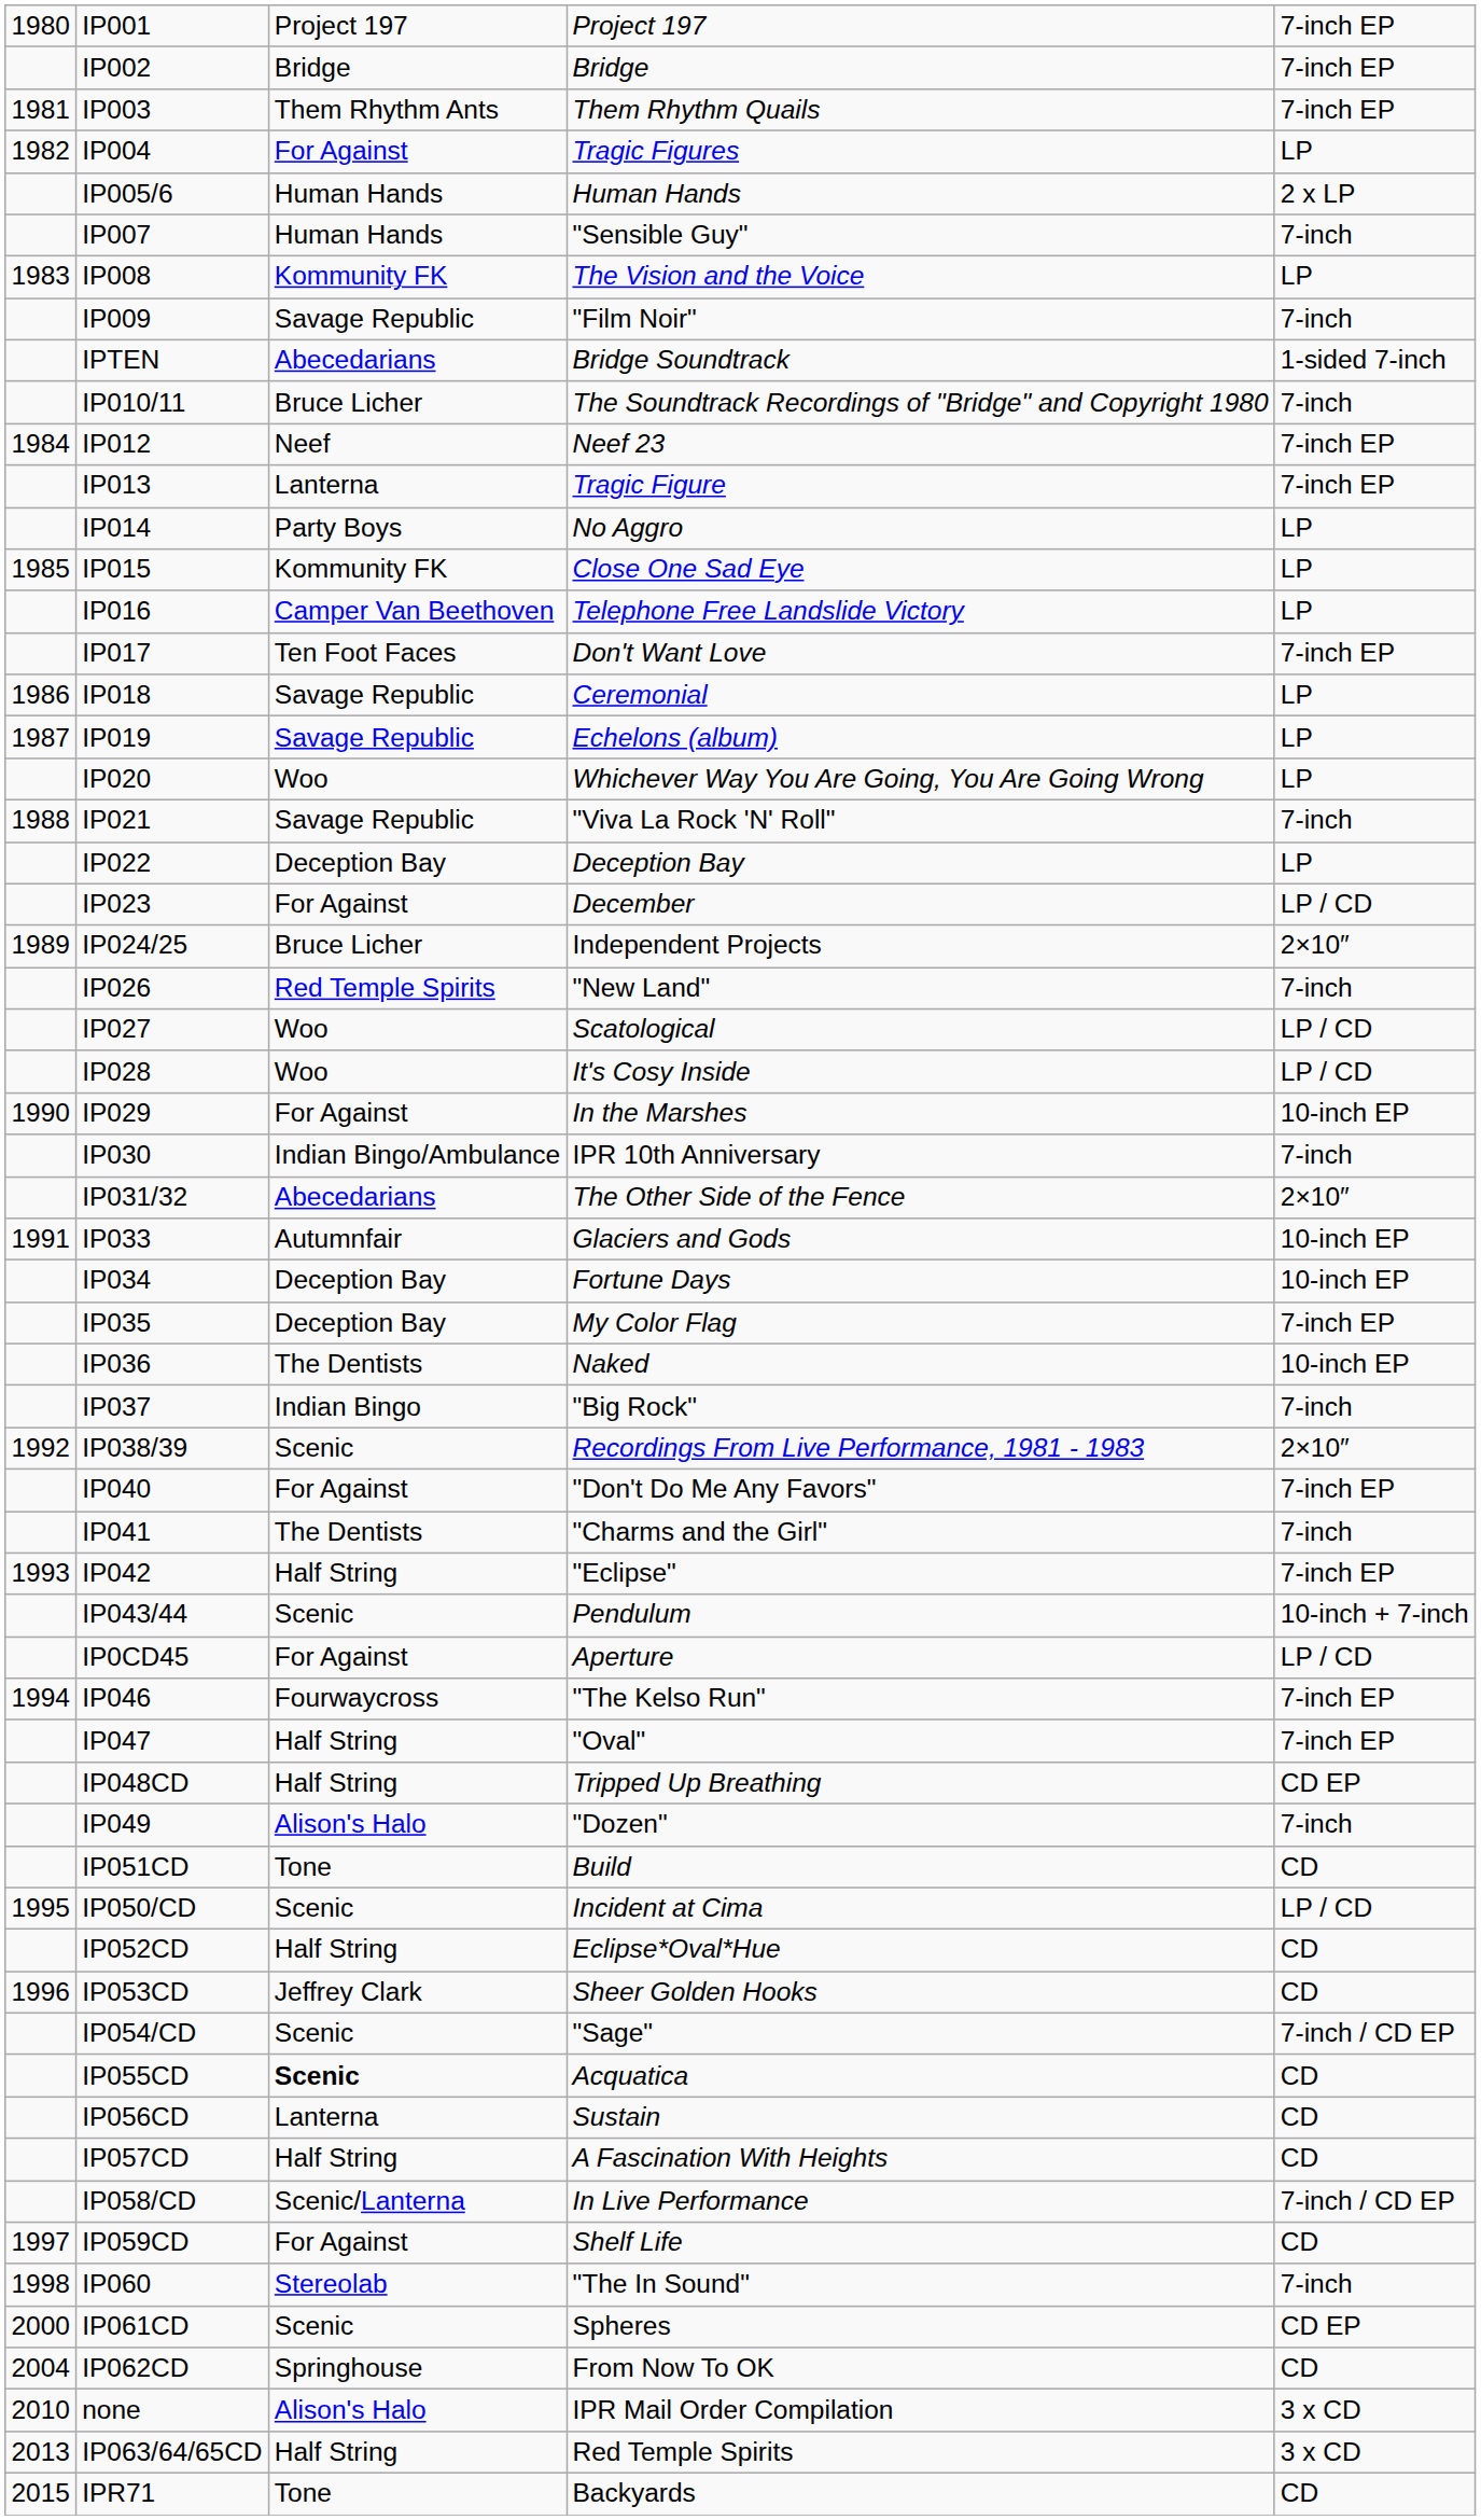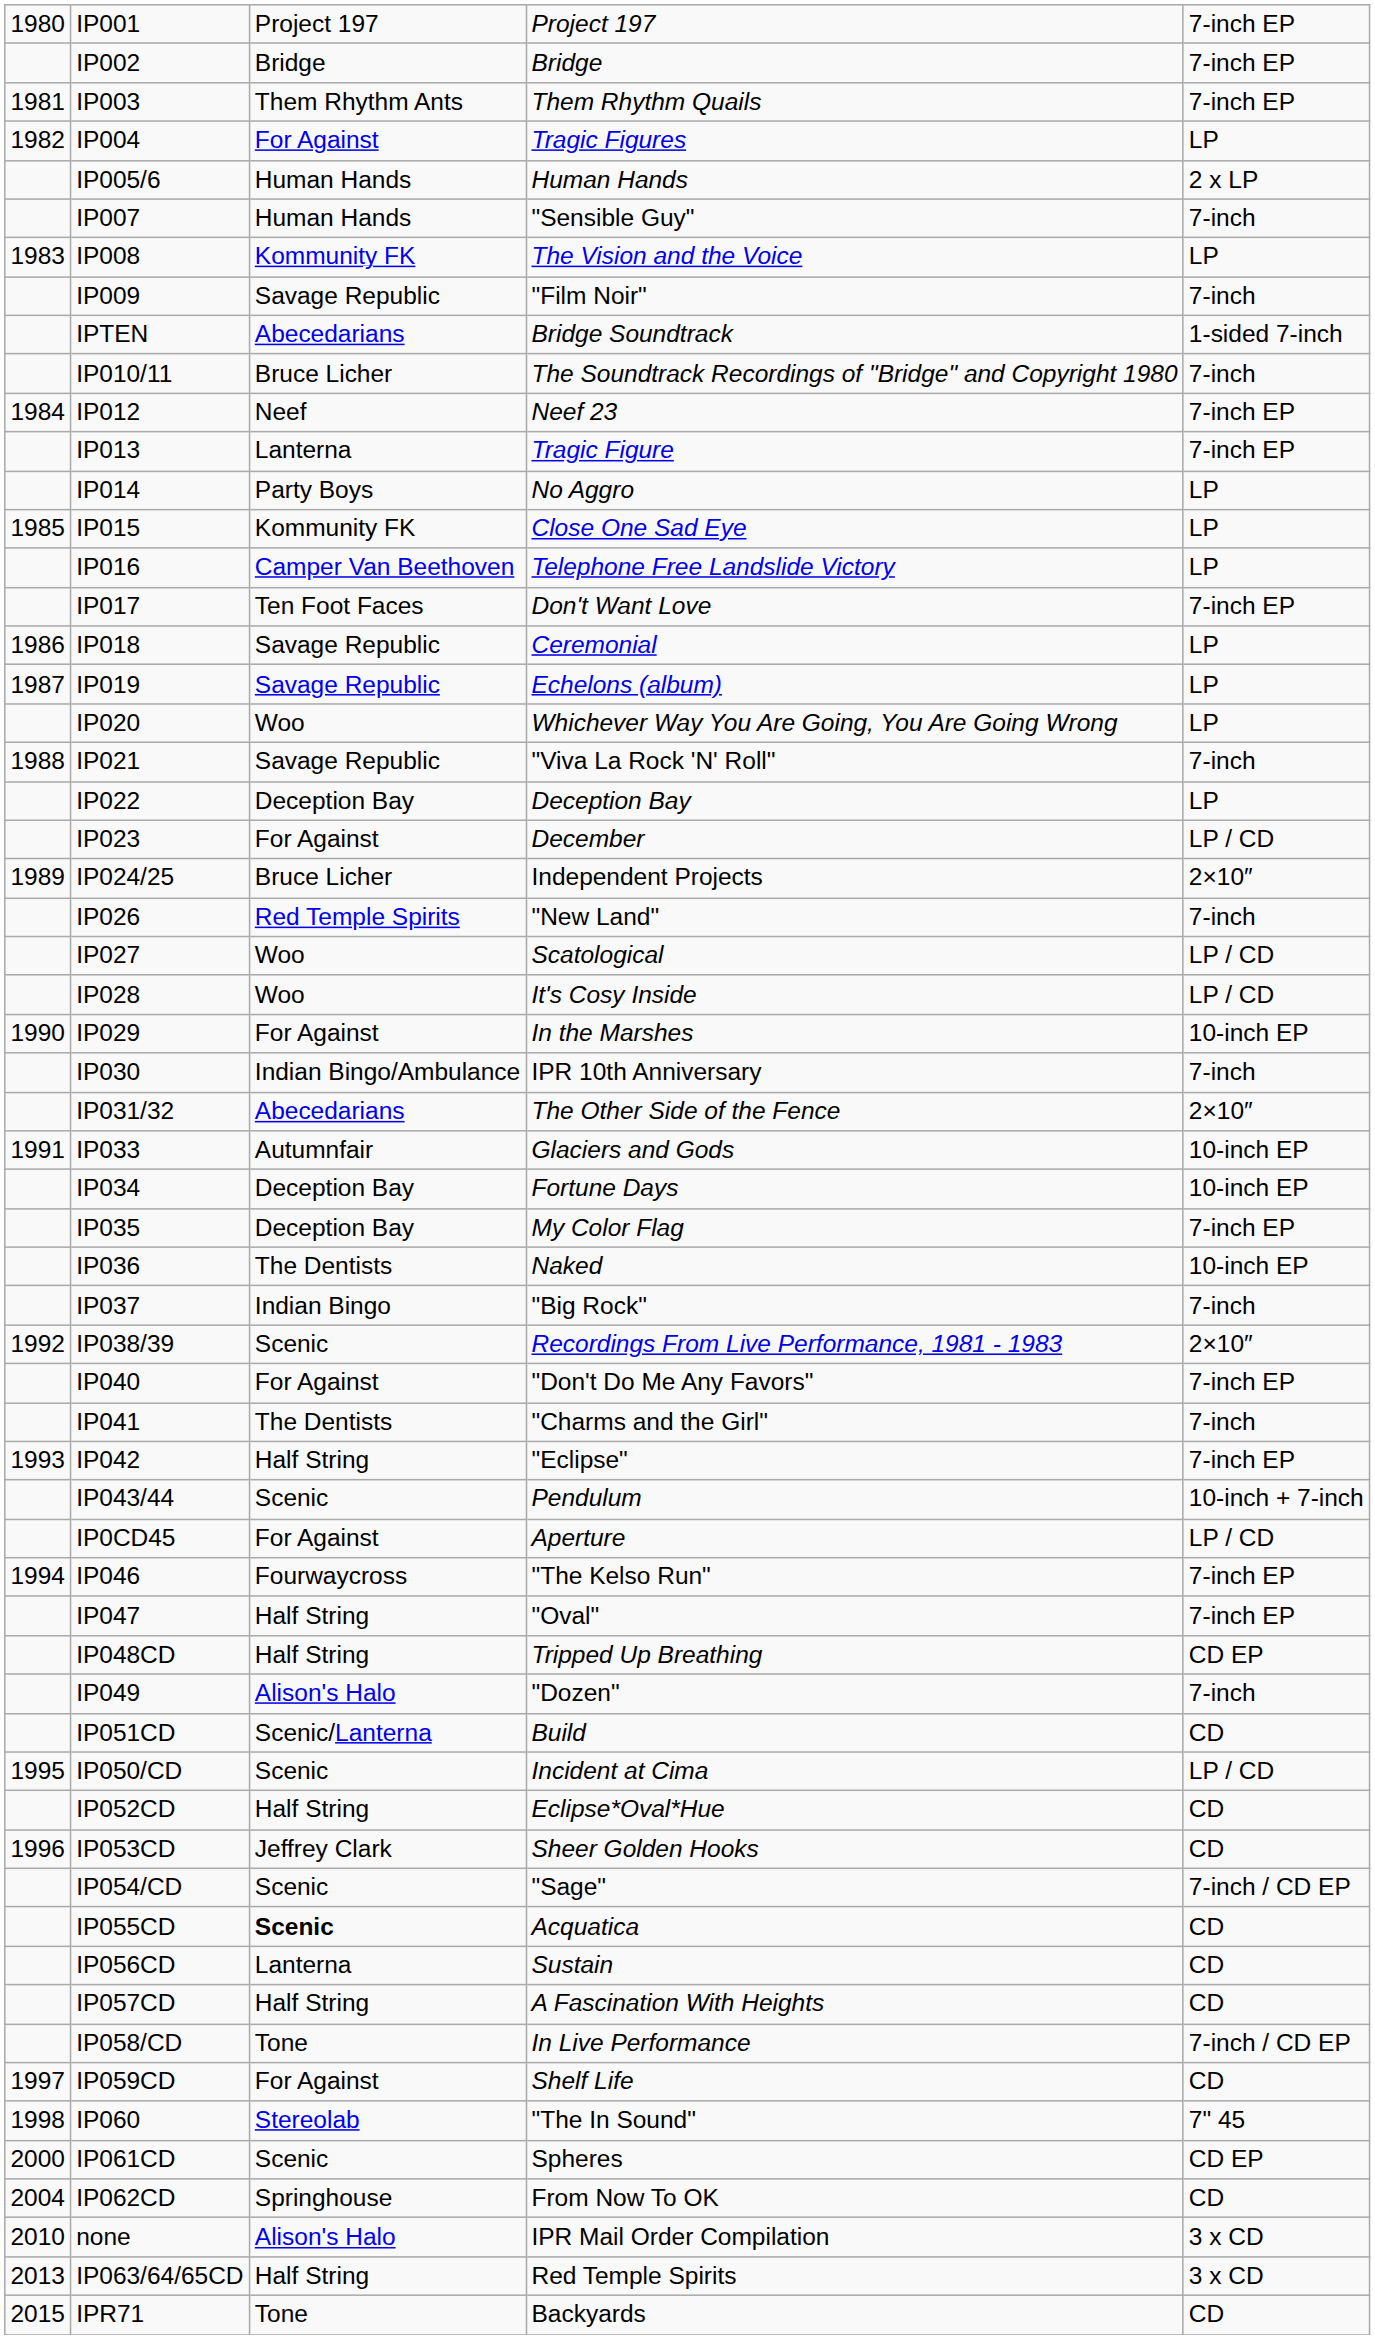 <table class="wikitable mw-collapsible">
 <tr>
 <td>1980</td>
 <td>IP001</td>
 <td>Project 197</td>
 <td><em>Project 197</em></td>
 <td>7-inch EP</td>
 </tr>
 <tr>
 <td></td>
 <td>IP002</td>
 <td>Bridge</td>
 <td><em>Bridge</em></td>
 <td>7-inch EP</td>
 </tr>
 <tr>
 <td>1981</td>
 <td>IP003</td>
 <td>Them Rhythm Ants</td>
 <td><em>Them Rhythm Quails</em></td>
 <td>7-inch EP</td>
 </tr>
 <tr>
 <td>1982</td>
 <td>IP004</td>
 <td><a href='#'>For Against</a></td>
 <td><em><a href='#'>Tragic Figures</a></em></td>
 <td>LP</td>
 </tr>
 <tr>
 <td></td>
 <td>IP005/6</td>
 <td>Human Hands</td>
 <td><em>Human Hands</em></td>
 <td>2 x LP</td>
 </tr>
 <tr>
 <td></td>
 <td>IP007</td>
 <td>Human Hands</td>
 <td>"Sensible Guy"</td>
 <td>7-inch</td>
 </tr>
 <tr>
 <td>1983</td>
 <td>IP008</td>
 <td><a href='#'>Kommunity FK</a></td>
 <td><em><a href='#'>The Vision and the Voice</a></em></td>
 <td>LP</td>
 </tr>
 <tr>
 <td></td>
 <td>IP009</td>
 <td>Savage Republic</td>
 <td>"Film Noir"</td>
 <td>7-inch</td>
 </tr>
 <tr>
 <td></td>
 <td>IPTEN</td>
 <td><a href='#'>Abecedarians</a></td>
 <td><em>Bridge Soundtrack</em></td>
 <td>1-sided 7-inch</td>
 </tr>
 <tr>
 <td></td>
 <td>IP010/11</td>
 <td>Bruce Licher</td>
 <td><em>The Soundtrack Recordings of "Bridge" and Copyright 1980</em></td>
 <td>7-inch</td>
 </tr>
 <tr>
 <td>1984</td>
 <td>IP012</td>
 <td>Neef</td>
 <td><em>Neef 23</em></td>
 <td>7-inch EP</td>
 </tr>
 <tr>
 <td></td>
 <td>IP013</td>
 <td>Lanterna</td>
 <td><em><a href='#'>Tragic Figure</a></em></td>
 <td>7-inch EP</td>
 </tr>
 <tr>
 <td></td>
 <td>IP014</td>
 <td>Party Boys</td>
 <td><em>No Aggro</em></td>
 <td>LP</td>
 </tr>
 <tr>
 <td>1985</td>
 <td>IP015</td>
 <td>Kommunity FK</td>
 <td><em><a href='#'>Close One Sad Eye</a></em></td>
 <td>LP</td>
 </tr>
 <tr>
 <td></td>
 <td>IP016</td>
 <td><a href='#'>Camper Van Beethoven</a></td>
 <td><em><a href='#'>Telephone Free Landslide Victory</a></em></td>
 <td>LP</td>
 </tr>
 <tr>
 <td></td>
 <td>IP017</td>
 <td>Ten Foot Faces</td>
 <td><em>Don't Want Love</em></td>
 <td>7-inch EP</td>
 </tr>
 <tr>
 <td>1986</td>
 <td>IP018</td>
 <td>Savage Republic</td>
 <td><em><a href='#'>Ceremonial</a></em></td>
 <td>LP</td>
 </tr>
 <tr>
 <td>1987</td>
 <td>IP019</td>
 <td><a href='#'>Savage Republic</a></td>
 <td><em><a href='#'>Echelons (album)</a></em></td>
 <td>LP</td>
 </tr>
 <tr>
 <td></td>
 <td>IP020</td>
 <td>Woo</td>
 <td><em>Whichever Way You Are Going, You Are Going Wrong</em></td>
 <td>LP</td>
 </tr>
 <tr>
 <td>1988</td>
 <td>IP021</td>
 <td>Savage Republic</td>
 <td>"Viva La Rock 'N' Roll"</td>
 <td>7-inch</td>
 </tr>
 <tr>
 <td></td>
 <td>IP022</td>
 <td>Deception Bay</td>
 <td><em>Deception Bay</em></td>
 <td>LP</td>
 </tr>
 <tr>
 <td></td>
 <td>IP023</td>
 <td>For Against</td>
 <td><em>December</em></td>
 <td>LP / CD</td>
 </tr>
 <tr>
 <td>1989</td>
 <td>IP024/25</td>
 <td>Bruce Licher</td>
 <td>Independent Projects</td>
 <td>2×10″</td>
 </tr>
 <tr>
 <td></td>
 <td>IP026</td>
 <td><a href='#'>Red Temple Spirits</a></td>
 <td>"New Land"</td>
 <td>7-inch</td>
 </tr>
 <tr>
 <td></td>
 <td>IP027</td>
 <td>Woo</td>
 <td><em>Scatological</em></td>
 <td>LP / CD</td>
 </tr>
 <tr>
 <td></td>
 <td>IP028</td>
 <td>Woo</td>
 <td><em>It's Cosy Inside</em></td>
 <td>LP / CD</td>
 </tr>
 <tr>
 <td>1990</td>
 <td>IP029</td>
 <td>For Against</td>
 <td><em>In the Marshes</em></td>
 <td>10-inch EP</td>
 </tr>
 <tr>
 <td></td>
 <td>IP030</td>
 <td>Indian Bingo/Ambulance</td>
 <td>IPR 10th Anniversary</td>
 <td>7-inch</td>
 </tr>
 <tr>
 <td></td>
 <td>IP031/32</td>
 <td><a href='#'>Abecedarians</a></td>
 <td><em>The Other Side of the Fence</em></td>
 <td>2×10″</td>
 </tr>
 <tr>
 <td>1991</td>
 <td>IP033</td>
 <td>Autumnfair</td>
 <td><em>Glaciers and Gods</em></td>
 <td>10-inch EP</td>
 </tr>
 <tr>
 <td></td>
 <td>IP034</td>
 <td>Deception Bay</td>
 <td><em>Fortune Days</em></td>
 <td>10-inch EP</td>
 </tr>
 <tr>
 <td></td>
 <td>IP035</td>
 <td>Deception Bay</td>
 <td><em>My Color Flag</em></td>
 <td>7-inch EP</td>
 </tr>
 <tr>
 <td></td>
 <td>IP036</td>
 <td>The Dentists</td>
 <td><em>Naked</em></td>
 <td>10-inch EP</td>
 </tr>
 <tr>
 <td></td>
 <td>IP037</td>
 <td>Indian Bingo</td>
 <td>"Big Rock"</td>
 <td>7-inch</td>
 </tr>
 <tr>
 <td>1992</td>
 <td>IP038/39</td>
 <td>Scenic</td>
 <td><em><a href='#'>Recordings From Live Performance, 1981 - 1983</a></em></td>
 <td>2×10″</td>
 </tr>
 <tr>
 <td></td>
 <td>IP040</td>
 <td>For Against</td>
 <td>"Don't Do Me Any Favors"</td>
 <td>7-inch EP</td>
 </tr>
 <tr>
 <td></td>
 <td>IP041</td>
 <td>The Dentists</td>
 <td>"Charms and the Girl"</td>
 <td>7-inch</td>
 </tr>
 <tr>
 <td>1993</td>
 <td>IP042</td>
 <td>Half String</td>
 <td>"Eclipse"</td>
 <td>7-inch EP</td>
 </tr>
 <tr>
 <td></td>
 <td>IP043/44</td>
 <td>Scenic</td>
 <td><em>Pendulum</em></td>
 <td>10-inch + 7-inch</td>
 </tr>
 <tr>
 <td></td>
 <td>IP0CD45</td>
 <td>For Against</td>
 <td><em>Aperture</em></td>
 <td>LP / CD</td>
 </tr>
 <tr>
 <td>1994</td>
 <td>IP046</td>
 <td>Fourwaycross</td>
 <td>"The Kelso Run"</td>
 <td>7-inch EP</td>
 </tr>
 <tr>
 <td></td>
 <td>IP047</td>
 <td>Half String</td>
 <td>"Oval"</td>
 <td>7-inch EP</td>
 </tr>
 <tr>
 <td></td>
 <td>IP048CD</td>
 <td>Half String</td>
 <td><em>Tripped Up Breathing</em></td>
 <td>CD EP</td>
 </tr>
 <tr>
 <td></td>
 <td>IP049</td>
 <td><a href='#'>Alison's Halo</a></td>
 <td>"Dozen"</td>
 <td>7-inch</td>
 </tr>
 <tr>
 <td></td>
 <td>IP051CD</td>
-<td>Tone</td>
+<td>Scenic/<a href='#'>Lanterna</a></td>
 <td><em>Build</em></td>
 <td>CD</td>
 </tr>
 <tr>
 <td>1995</td>
 <td>IP050/CD</td>
 <td>Scenic</td>
 <td><em>Incident at Cima</em></td>
 <td>LP / CD</td>
 </tr>
 <tr>
 <td></td>
 <td>IP052CD</td>
 <td>Half String</td>
 <td><em>Eclipse*Oval*Hue</em></td>
 <td>CD</td>
 </tr>
 <tr>
 <td>1996</td>
 <td>IP053CD</td>
 <td>Jeffrey Clark</td>
 <td><em>Sheer Golden Hooks</em></td>
 <td>CD</td>
 </tr>
 <tr>
 <td></td>
 <td>IP054/CD</td>
 <td>Scenic</td>
 <td>"Sage"</td>
 <td>7-inch / CD EP</td>
 </tr>
 <tr>
 <td></td>
 <td>IP055CD</td>
 <td><strong>Scenic</strong></td>
 <td><em>Acquatica</em></td>
 <td>CD</td>
 </tr>
 <tr>
 <td></td>
 <td>IP056CD</td>
 <td>Lanterna</td>
 <td><em>Sustain</em></td>
 <td>CD</td>
 </tr>
 <tr>
 <td></td>
 <td>IP057CD</td>
 <td>Half String</td>
 <td><em>A Fascination With Heights</em></td>
 <td>CD</td>
 </tr>
 <tr>
 <td></td>
 <td>IP058/CD</td>
-<td>Scenic/<a href='#'>Lanterna</a></td>
+<td>Tone</td>
 <td><em>In Live Performance</em></td>
 <td>7-inch / CD EP</td>
 </tr>
 <tr>
 <td>1997</td>
 <td>IP059CD</td>
 <td>For Against</td>
 <td><em>Shelf Life</em></td>
 <td>CD</td>
 </tr>
 <tr>
 <td>1998</td>
 <td>IP060</td>
 <td><a href='#'>Stereolab</a></td>
 <td>"The In Sound"</td>
-<td>7-inch</td>
+<td><span></span>7" 45<span></span></td>
 </tr>
 <tr>
 <td>2000</td>
 <td>IP061CD</td>
 <td>Scenic</td>
 <td>Spheres</td>
 <td>CD EP</td>
 </tr>
 <tr>
 <td>2004</td>
 <td>IP062CD</td>
 <td>Springhouse</td>
 <td>From Now To OK</td>
 <td>CD</td>
 </tr>
 <tr>
 <td>2010</td>
 <td>none</td>
 <td><a href='#'>Alison's Halo</a></td>
 <td>IPR Mail Order Compilation</td>
 <td>3 x CD</td>
 </tr>
 <tr>
 <td>2013</td>
 <td>IP063/64/65CD</td>
 <td>Half String</td>
 <td>Red Temple Spirits</td>
 <td>3 x CD</td>
 </tr>
 <tr>
 <td>2015</td>
 <td>IPR71</td>
 <td>Tone</td>
 <td>Backyards</td>
 <td>CD</td>
 </tr>
 </table>
